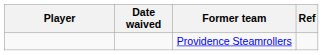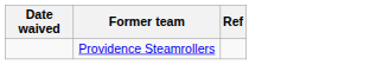 <table class="wikitable sortable" style="text-align:center">
 <tr>
-<th style="width:160px">Player</th>
 <th style="width:80px">Date waived</th>
 <th style="width:180px">Former team</th>
 <th class="unsortable">Ref</th>
 </tr>
 <tr>
-<td align=left></td>
 <td style="text-align:center"></td>
 <td><a href='#'>Providence Steamrollers</a></td>
 <td></td>
 </tr>
 </table>
